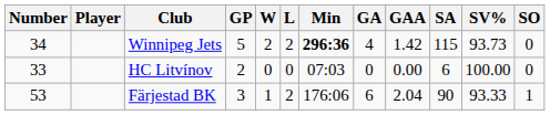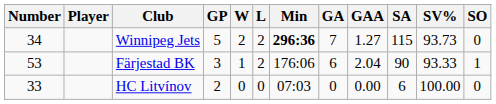 <table class="wikitable sortable" style="text-align: center;">
 <tr>
 <th>Number</th>
 <th>Player</th>
 <th>Club</th>
 <th>GP</th>
 <th>W</th>
 <th>L</th>
 <th>Min</th>
 <th>GA</th>
 <th>GAA</th>
 <th>SA</th>
 <th>SV%</th>
 <th>SO</th>
 </tr>
 <tr>
 <td>34</td>
 <td align=left></td>
 <td align=left> <a href='#'>Winnipeg Jets</a></td>
 <td>5</td>
 <td>2</td>
 <td>2</td>
 <td><strong>296:36</strong></td>
-<td>4</td>
-<td>1.42</td>
+<td>7</td>
+<td>1.27</td>
 <td>115</td>
 <td>93.73</td>
-<td>0</td>
-</tr>
-<tr>
-<td>33</td>
-<td align=left></td>
-<td align=left> <a href='#'>HC Litvínov</a></td>
-<td>2</td>
-<td>0</td>
-<td>0</td>
-<td>07:03</td>
-<td>0</td>
-<td>0.00</td>
-<td>6</td>
-<td>100.00</td>
 <td>0</td>
 </tr>
 <tr>
 <td>53</td>
 <td align=left></td>
 <td align=left> <a href='#'>Färjestad BK</a></td>
 <td>3</td>
 <td>1</td>
 <td>2</td>
 <td>176:06</td>
 <td>6</td>
 <td>2.04</td>
 <td>90</td>
 <td>93.33</td>
 <td>1</td>
 </tr>
+<tr>
+<td>33</td>
+<td align=left></td>
+<td align=left> <a href='#'>HC Litvínov</a></td>
+<td>2</td>
+<td>0</td>
+<td>0</td>
+<td>07:03</td>
+<td>0</td>
+<td>0.00</td>
+<td>6</td>
+<td>100.00</td>
+<td>0</td>
+</tr>
 </table>
